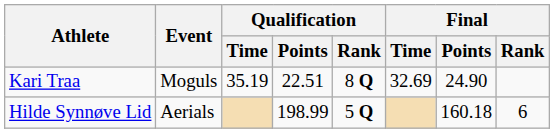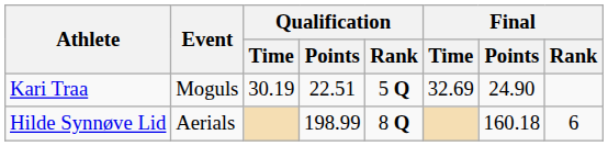 <table class="wikitable" style="font-size:90%">
 <tr>
 <th rowspan="2">Athlete</th>
 <th rowspan="2">Event</th>
 <th colspan="3">Qualification</th>
 <th colspan="3">Final</th>
 </tr>
 <tr>
 <th>Time</th>
 <th>Points</th>
 <th>Rank</th>
 <th>Time</th>
 <th>Points</th>
 <th>Rank</th>
 </tr>
 <tr>
 <td><a href='#'>Kari Traa</a></td>
 <td>Moguls</td>
-<td align="center">35.19</td>
+<td align="center">30.19</td>
 <td align="center">22.51</td>
-<td align="center">8 <strong>Q</strong></td>
+<td align="center">5 <strong>Q</strong></td>
 <td align="center">32.69</td>
 <td align="center">24.90</td>
 <td align="center"></td>
 </tr>
 <tr>
 <td><a href='#'>Hilde Synnøve Lid</a></td>
 <td>Aerials</td>
 <td bgcolor="wheat"></td>
 <td align="center">198.99</td>
-<td align="center">5 <strong>Q</strong></td>
+<td align="center">8 <strong>Q</strong></td>
 <td bgcolor="wheat"></td>
 <td align="center">160.18</td>
 <td align="center">6</td>
 </tr>
 </table>
